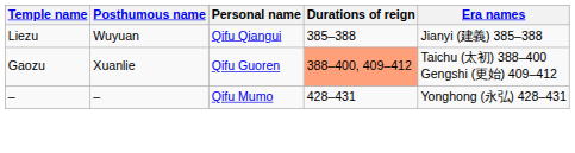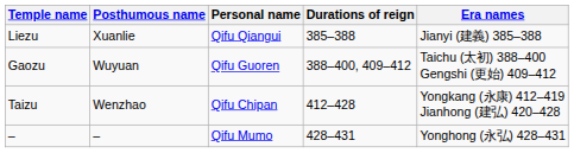 <table class="wikitable">
 <tr>
 <th><a href='#'>Temple name</a></th>
 <th><a href='#'>Posthumous name</a></th>
 <th>Personal name</th>
 <th>Durations of reign</th>
 <th><a href='#'>Era names</a></th>
 </tr>
 <tr>
 <td>Liezu</td>
-<td>Wuyuan</td>
+<td>Xuanlie</td>
 <td><a href='#'>Qifu Qiangui</a></td>
 <td>385–388</td>
 <td>Jianyi (建義) 385–388</td>
 </tr>
 <tr>
 <td>Gaozu</td>
-<td>Xuanlie</td>
+<td>Wuyuan</td>
 <td><a href='#'>Qifu Guoren</a></td>
-<td style="background: lightsalmon;">388–400, 409–412</td>
+<td>388–400, 409–412</td>
 <td>Taichu  (太初) 388–400<br>Gengshi (更始) 409–412</td>
+</tr>
+<tr>
+<td>Taizu</td>
+<td>Wenzhao</td>
+<td><a href='#'>Qifu Chipan</a></td>
+<td>412–428</td>
+<td>Yongkang (永康) 412–419<br>Jianhong (建弘) 420–428</td>
 </tr>
 <tr>
 <td>–</td>
 <td>–</td>
 <td><a href='#'>Qifu Mumo</a></td>
 <td>428–431</td>
 <td>Yonghong (永弘) 428–431</td>
 </tr>
 </table>
